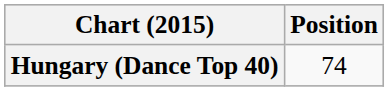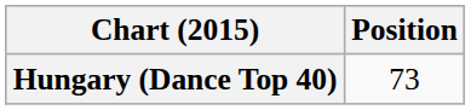 <table class="wikitable plainrowheaders" style="text-align:center;">
 <tr>
 <th>Chart (2015)</th>
 <th>Position</th>
 </tr>
 <tr>
 <th scope="row">Hungary (Dance Top 40)</th>
-<td>74</td>
+<td>73</td>
 </tr>
 </table>
